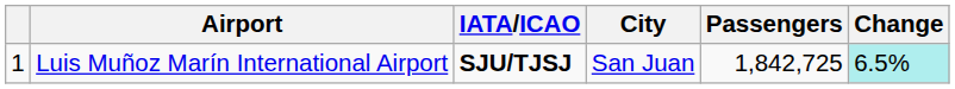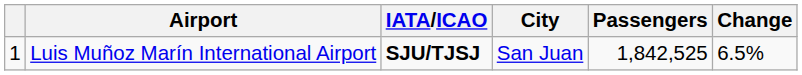 <table class="wikitable sortable">
 <tr>
 <th></th>
 <th>Airport</th>
 <th><a href='#'>IATA</a>/<a href='#'>ICAO</a></th>
 <th>City</th>
 <th>Passengers</th>
 <th>Change</th>
 </tr>
 <tr>
 <td>1</td>
 <td><a href='#'>Luis Muñoz Marín International Airport</a></td>
 <td><strong>SJU/TJSJ</strong></td>
 <td><a href='#'>San Juan</a></td>
-<td align="right">1,842,725</td>
-<td style="background: paleturquoise;"> 6.5%</td>
+<td align="right">1,842,525</td>
+<td> 6.5%</td>
 </tr>
 </table>
